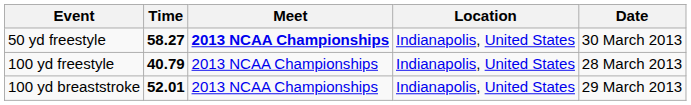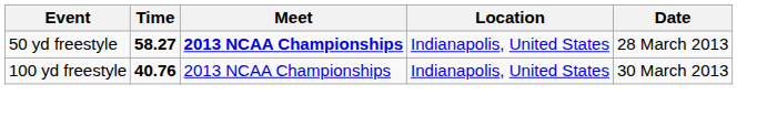 <table class="wikitable">
 <tr>
 <th>Event</th>
 <th>Time</th>
 <th>Meet</th>
 <th>Location</th>
 <th>Date</th>
 </tr>
 <tr>
 <td>50 yd freestyle</td>
 <td style="text-align:center;"><strong>58.27</strong></td>
 <td><strong><a href='#'>2013 NCAA Championships</a></strong></td>
 <td><a href='#'>Indianapolis</a>, <a href='#'>United States</a></td>
-<td>30 March 2013</td>
+<td>28 March 2013</td>
 </tr>
 <tr>
 <td>100 yd freestyle</td>
-<td style="text-align:center;"><strong>40.79</strong></td>
+<td style="text-align:center;"><strong>40.76</strong></td>
 <td><a href='#'>2013 NCAA Championships</a></td>
 <td><a href='#'>Indianapolis</a>, <a href='#'>United States</a></td>
-<td>28 March 2013</td>
-</tr>
-<tr>
-<td>100 yd breaststroke</td>
-<td style="text-align:center;"><strong>52.01</strong></td>
-<td><a href='#'>2013 NCAA Championships</a></td>
-<td><a href='#'>Indianapolis</a>, <a href='#'>United States</a></td>
-<td>29 March 2013</td>
+<td>30 March 2013</td>
 </tr>
 </table>
